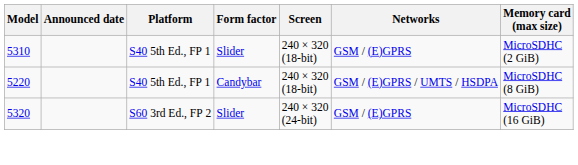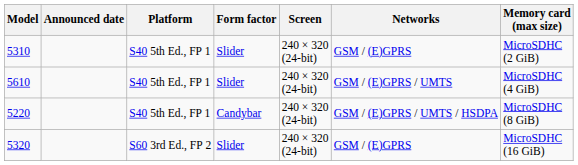 <table class="wikitable sortable">
 <tr>
 <th>Model</th>
 <th>Announced date</th>
 <th>Platform</th>
 <th>Form factor</th>
 <th>Screen</th>
 <th>Networks</th>
 <th>Memory card<br>(max size)</th>
 </tr>
 <tr>
 <td><a href='#'>5310</a></td>
 <td></td>
 <td><a href='#'>S40</a> 5th Ed., FP 1</td>
 <td><a href='#'>Slider</a></td>
-<td>240 × 320<br>(18-bit)</td>
+<td>240 × 320<br>(24-bit)</td>
 <td><a href='#'>GSM</a> / <a href='#'>(E)GPRS</a></td>
 <td><a href='#'>MicroSDHC</a><br>(2 GiB)</td>
+</tr>
+<tr>
+<td><a href='#'>5610</a></td>
+<td></td>
+<td><a href='#'>S40</a> 5th Ed., FP 1</td>
+<td><a href='#'>Slider</a></td>
+<td>240 × 320<br>(24-bit)</td>
+<td><a href='#'>GSM</a> / <a href='#'>(E)GPRS</a> / <a href='#'>UMTS</a></td>
+<td><a href='#'>MicroSDHC</a><br>(4 GiB)</td>
 </tr>
 <tr>
 <td><a href='#'>5220</a></td>
 <td></td>
 <td><a href='#'>S40</a> 5th Ed., FP 1</td>
 <td><a href='#'>Candybar</a></td>
-<td>240 × 320<br>(18-bit)</td>
+<td>240 × 320<br>(24-bit)</td>
 <td><a href='#'>GSM</a> / <a href='#'>(E)GPRS</a> / <a href='#'>UMTS</a> / <a href='#'>HSDPA</a></td>
 <td><a href='#'>MicroSDHC</a><br>(8 GiB)</td>
 </tr>
 <tr>
 <td><a href='#'>5320</a></td>
 <td></td>
 <td><a href='#'>S60</a> 3rd Ed., FP 2</td>
 <td><a href='#'>Slider</a></td>
 <td>240 × 320<br>(24-bit)</td>
 <td><a href='#'>GSM</a> / <a href='#'>(E)GPRS</a></td>
 <td><a href='#'>MicroSDHC</a><br>(16 GiB)</td>
 </tr>
 </table>
